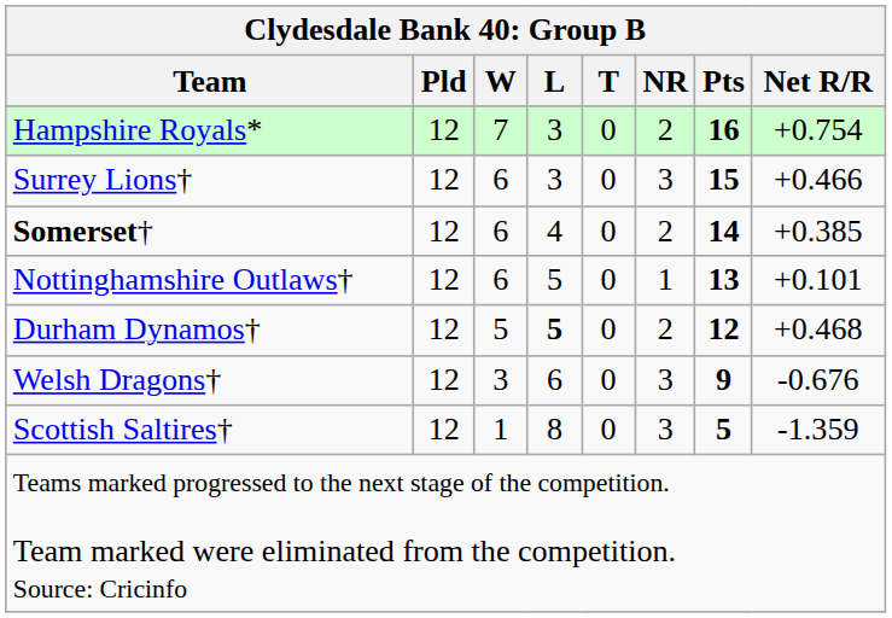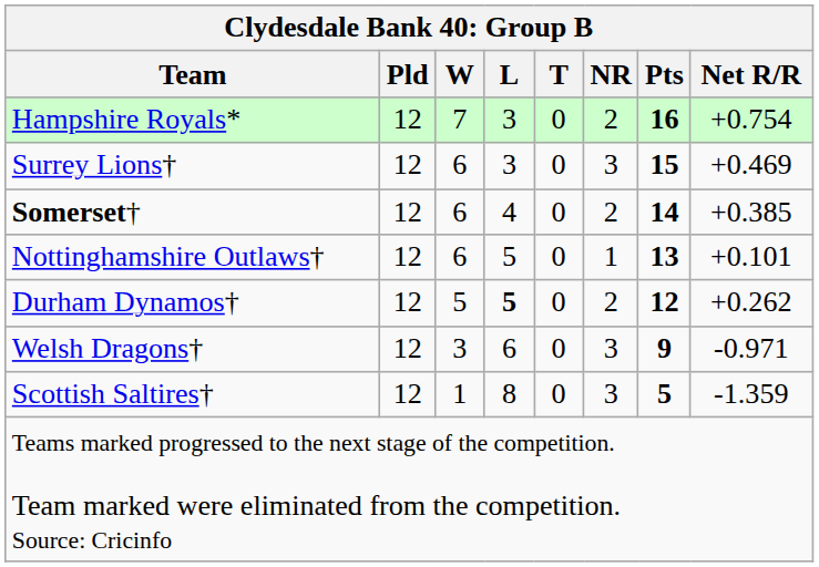 <table class="wikitable" style="text-align: center;">
 <tr>
 <th colspan="9">Clydesdale Bank 40: Group B</th>
 </tr>
 <tr>
 <th width=200>Team</th>
 <th width=20>Pld</th>
 <th width=20>W</th>
 <th width=20>L</th>
 <th width=20>T</th>
 <th width=20>NR</th>
 <th width=20>Pts</th>
 <th width=60>Net R/R</th>
 </tr>
 <tr style="background:#ccffcc;">
 <td align=left><a href='#'>Hampshire Royals</a>*</td>
 <td>12</td>
 <td>7</td>
 <td>3</td>
 <td>0</td>
 <td>2</td>
 <td><strong>16</strong></td>
 <td>+0.754</td>
 </tr>
 <tr>
 <td align=left><a href='#'>Surrey Lions</a>†</td>
 <td>12</td>
 <td>6</td>
 <td>3</td>
 <td>0</td>
 <td>3</td>
 <td><strong>15</strong></td>
-<td>+0.466</td>
+<td>+0.469</td>
 </tr>
 <tr>
 <td align=left><strong>Somerset</strong>†</td>
 <td>12</td>
 <td>6</td>
 <td>4</td>
 <td>0</td>
 <td>2</td>
 <td><strong>14</strong></td>
 <td>+0.385</td>
 </tr>
 <tr>
 <td align=left><a href='#'>Nottinghamshire Outlaws</a>†</td>
 <td>12</td>
 <td>6</td>
 <td>5</td>
 <td>0</td>
 <td>1</td>
 <td><strong>13</strong></td>
 <td>+0.101</td>
 </tr>
 <tr>
 <td align=left><a href='#'>Durham Dynamos</a>†</td>
 <td>12</td>
 <td>5</td>
 <td><strong>5</strong></td>
 <td>0</td>
 <td>2</td>
 <td><strong>12</strong></td>
-<td>+0.468</td>
+<td>+0.262</td>
 </tr>
 <tr>
 <td align=left><a href='#'>Welsh Dragons</a>†</td>
 <td>12</td>
 <td>3</td>
 <td>6</td>
 <td>0</td>
 <td>3</td>
 <td><strong>9</strong></td>
-<td>-0.676</td>
+<td>-0.971</td>
 </tr>
 <tr>
 <td align=left><a href='#'>Scottish Saltires</a>†</td>
 <td>12</td>
 <td>1</td>
 <td>8</td>
 <td>0</td>
 <td>3</td>
 <td><strong>5</strong></td>
 <td>-1.359</td>
 </tr>
 <tr>
 <td colspan="9" align="left"><small>Teams marked  progressed to the next stage of the competition.<br></small><br>Team marked  were eliminated from the competition.<br><small>Source: Cricinfo</small></td>
 </tr>
 </table>
